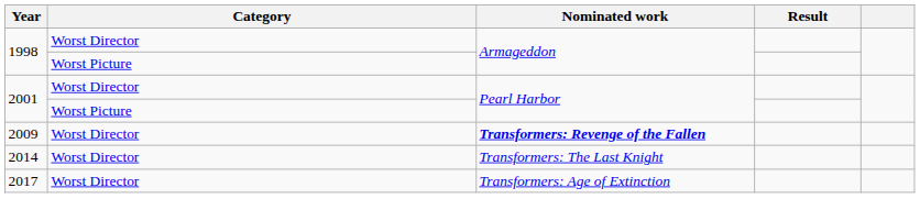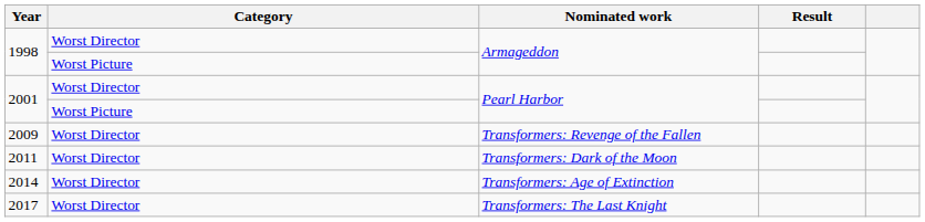 <table class=wikitable>
 <tr>
 <th width=4%>Year</th>
 <th width=40%>Category</th>
 <th width=26%>Nominated work</th>
 <th width=10%>Result</th>
 <th width=5%></th>
 </tr>
 <tr>
 <td rowspan="2">1998</td>
 <td><a href='#'>Worst Director</a></td>
 <td rowspan="2"><em><a href='#'>Armageddon</a></em></td>
 <td></td>
 <td rowspan="2"></td>
 </tr>
 <tr>
 <td><a href='#'>Worst Picture</a></td>
 <td></td>
 </tr>
 <tr>
 <td rowspan="2">2001</td>
 <td><a href='#'>Worst Director</a></td>
 <td rowspan="2"><em><a href='#'>Pearl Harbor</a></em></td>
 <td></td>
 <td rowspan="2"></td>
 </tr>
 <tr>
 <td><a href='#'>Worst Picture</a></td>
 <td></td>
 </tr>
 <tr>
 <td>2009</td>
 <td><a href='#'>Worst Director</a></td>
-<td><strong><em><a href='#'>Transformers: Revenge of the Fallen</a></em></strong></td>
+<td><em><a href='#'>Transformers: Revenge of the Fallen</a></em></td>
+<td></td>
+<td></td>
+</tr>
+<tr>
+<td>2011</td>
+<td><a href='#'>Worst Director</a></td>
+<td><em><a href='#'>Transformers: Dark of the Moon</a></em></td>
 <td></td>
 <td></td>
 </tr>
 <tr>
 <td>2014</td>
 <td><a href='#'>Worst Director</a></td>
-<td><em><a href='#'>Transformers: The Last Knight</a></em></td>
+<td><em><a href='#'>Transformers: Age of Extinction</a></em></td>
 <td></td>
 <td></td>
 </tr>
 <tr>
 <td>2017</td>
 <td><a href='#'>Worst Director</a></td>
-<td><em><a href='#'>Transformers: Age of Extinction</a></em></td>
+<td><em><a href='#'>Transformers: The Last Knight</a></em></td>
 <td></td>
 <td></td>
 </tr>
 </table>
